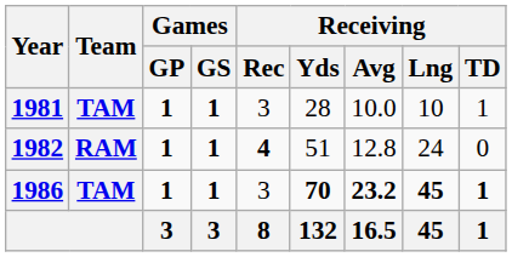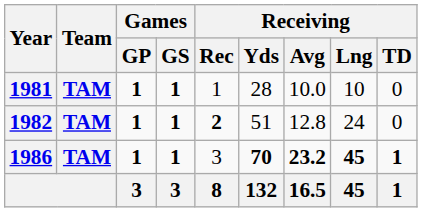 <table class="wikitable" style="text-align:center">
 <tr>
 <th rowspan="2">Year</th>
 <th rowspan="2">Team</th>
 <th colspan="2">Games</th>
 <th colspan="5">Receiving</th>
 </tr>
 <tr>
 <th>GP</th>
 <th>GS</th>
 <th>Rec</th>
 <th>Yds</th>
 <th>Avg</th>
 <th>Lng</th>
 <th>TD</th>
 </tr>
 <tr>
 <th><a href='#'>1981</a></th>
 <th><a href='#'>TAM</a></th>
 <td><strong>1</strong></td>
 <td><strong>1</strong></td>
-<td>3</td>
+<td>1</td>
 <td>28</td>
 <td>10.0</td>
 <td>10</td>
-<td>1</td>
+<td>0</td>
 </tr>
 <tr>
 <th><a href='#'>1982</a></th>
-<th><a href='#'>RAM</a></th>
+<th><a href='#'>TAM</a></th>
 <td><strong>1</strong></td>
 <td><strong>1</strong></td>
-<td><strong>4</strong></td>
+<td><strong>2</strong></td>
 <td>51</td>
 <td>12.8</td>
 <td>24</td>
 <td>0</td>
 </tr>
 <tr>
 <th><a href='#'>1986</a></th>
 <th><a href='#'>TAM</a></th>
 <td><strong>1</strong></td>
 <td><strong>1</strong></td>
 <td>3</td>
 <td><strong>70</strong></td>
 <td><strong>23.2</strong></td>
 <td><strong>45</strong></td>
 <td><strong>1</strong></td>
 </tr>
 <tr>
 <th colspan="2"></th>
 <th>3</th>
 <th>3</th>
 <th>8</th>
 <th>132</th>
 <th>16.5</th>
 <th>45</th>
 <th>1</th>
 </tr>
 </table>
